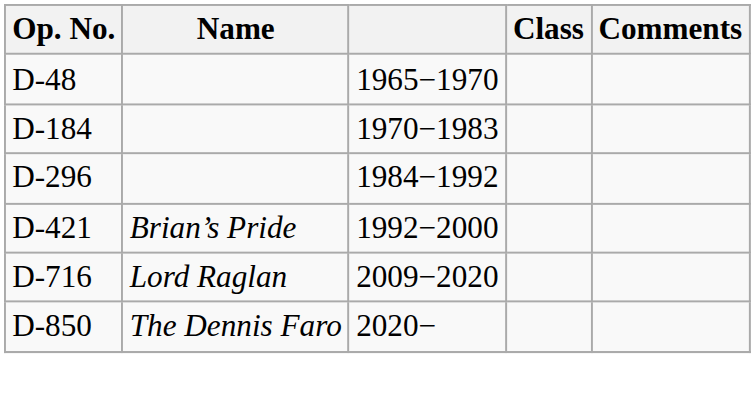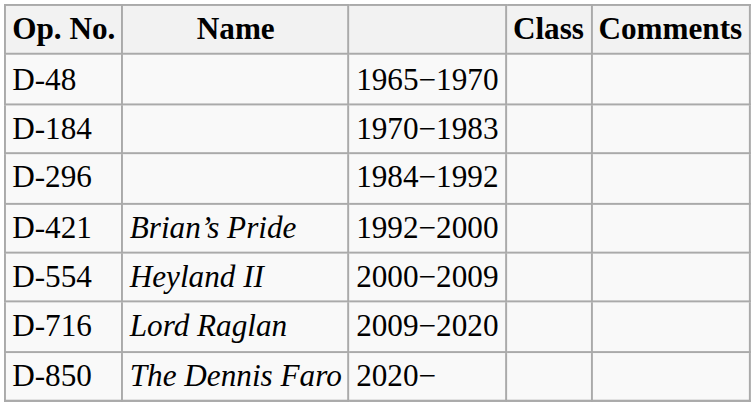 <table class="wikitable">
 <tr>
 <th>Op. No.</th>
 <th>Name</th>
 <th></th>
 <th>Class</th>
 <th>Comments</th>
 </tr>
 <tr>
 <td>D-48</td>
 <td></td>
 <td>1965−1970</td>
 <td></td>
 <td></td>
 </tr>
 <tr>
 <td>D-184</td>
 <td></td>
 <td>1970−1983</td>
 <td></td>
 <td></td>
 </tr>
 <tr>
 <td>D-296</td>
 <td></td>
 <td>1984−1992</td>
 <td></td>
 <td></td>
 </tr>
 <tr>
 <td>D-421</td>
 <td><em>Brian’s Pride</em></td>
 <td>1992−2000</td>
 <td></td>
 <td></td>
 </tr>
 <tr>
+<td>D-554</td>
+<td><em>Heyland II</em></td>
+<td>2000−2009</td>
+<td></td>
+<td></td>
+</tr>
+<tr>
 <td>D-716</td>
 <td><em>Lord Raglan</em></td>
 <td>2009−2020</td>
 <td></td>
 <td></td>
 </tr>
 <tr>
 <td>D-850</td>
 <td><em>The Dennis Faro</em></td>
 <td>2020−</td>
 <td></td>
 <td></td>
 </tr>
 <tr>
 </tr>
 </table>
